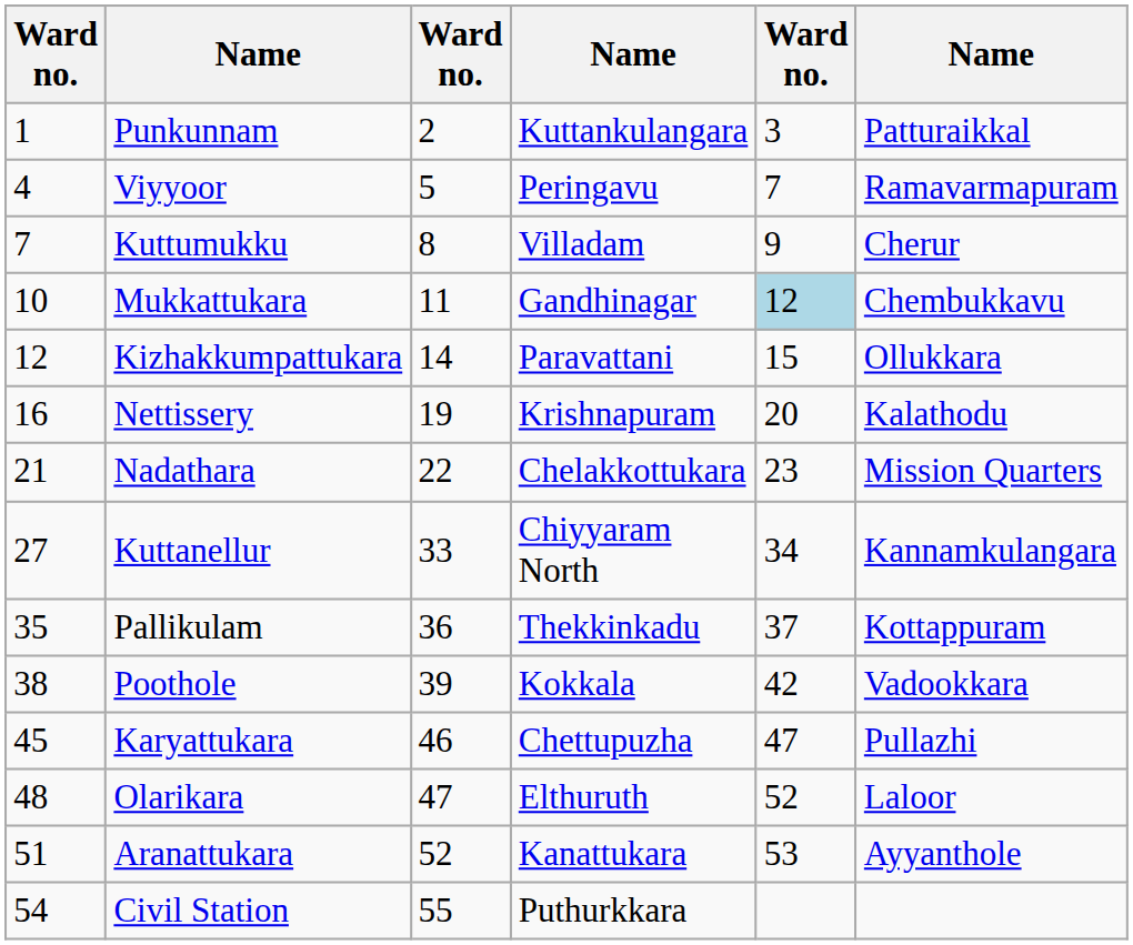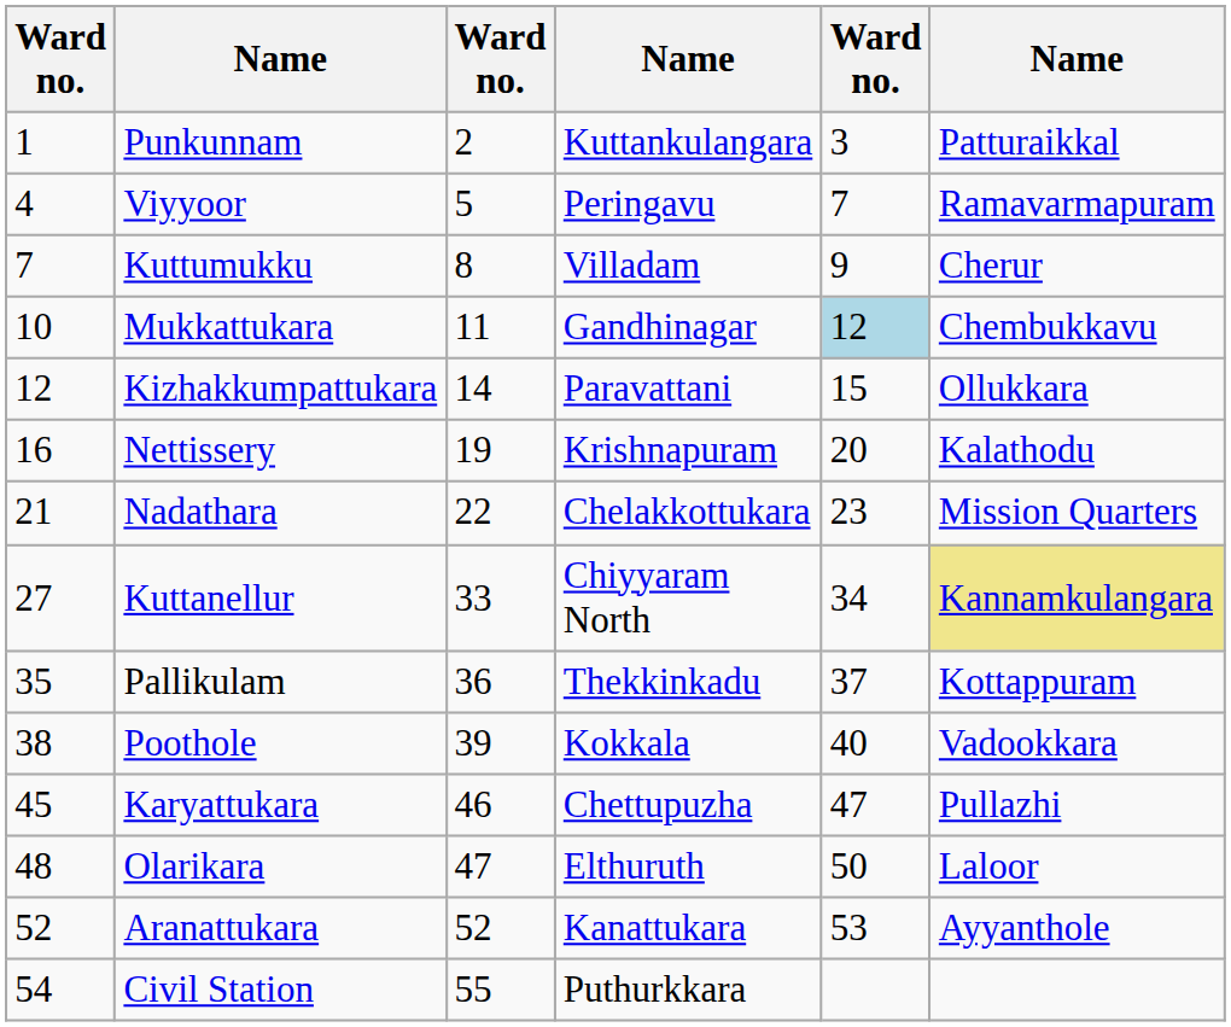 <table class="wikitable sortable" style="font-size: 95%;">
 <tr>
 <th width="20px">Ward no.</th>
 <th width="75px">Name</th>
 <th width="20px">Ward no.</th>
 <th width="75px">Name</th>
 <th width="20px">Ward no.</th>
 <th width="75px">Name</th>
 </tr>
 <tr>
 <td>1</td>
 <td><a href='#'>Punkunnam</a></td>
 <td>2</td>
 <td><a href='#'>Kuttankulangara</a></td>
 <td>3</td>
 <td><a href='#'>Patturaikkal</a></td>
 </tr>
 <tr>
 <td>4</td>
 <td><a href='#'>Viyyoor</a></td>
 <td>5</td>
 <td><a href='#'>Peringavu</a></td>
 <td>7</td>
 <td><a href='#'>Ramavarmapuram</a></td>
 </tr>
 <tr>
 <td>7</td>
 <td><a href='#'>Kuttumukku</a></td>
 <td>8</td>
 <td><a href='#'>Villadam</a></td>
 <td>9</td>
 <td><a href='#'>Cherur</a></td>
 </tr>
 <tr>
 <td>10</td>
 <td><a href='#'>Mukkattukara</a></td>
 <td>11</td>
 <td><a href='#'>Gandhinagar</a></td>
 <td style="background: lightblue;">12</td>
 <td><a href='#'>Chembukkavu</a></td>
 </tr>
 <tr>
 <td>12</td>
 <td><a href='#'>Kizhakkumpattukara</a></td>
 <td>14</td>
 <td><a href='#'>Paravattani</a></td>
 <td>15</td>
 <td><a href='#'>Ollukkara</a></td>
 </tr>
 <tr>
 <td>16</td>
 <td><a href='#'>Nettissery</a></td>
 <td>19</td>
 <td><a href='#'>Krishnapuram</a></td>
 <td>20</td>
 <td><a href='#'>Kalathodu</a></td>
 </tr>
 <tr>
 <td>21</td>
 <td><a href='#'>Nadathara</a></td>
 <td>22</td>
 <td><a href='#'>Chelakkottukara</a></td>
 <td>23</td>
 <td><a href='#'>Mission Quarters</a></td>
 </tr>
 <tr>
 <td>27</td>
 <td><a href='#'>Kuttanellur</a></td>
 <td>33</td>
 <td><a href='#'>Chiyyaram</a> North</td>
 <td>34</td>
-<td><a href='#'>Kannamkulangara</a></td>
+<td style="background: khaki;"><a href='#'>Kannamkulangara</a></td>
 </tr>
 <tr>
 <td>35</td>
 <td>Pallikulam</td>
 <td>36</td>
 <td><a href='#'>Thekkinkadu</a></td>
 <td>37</td>
 <td><a href='#'>Kottappuram</a></td>
 </tr>
 <tr>
 <td>38</td>
 <td><a href='#'>Poothole</a></td>
 <td>39</td>
 <td><a href='#'>Kokkala</a></td>
-<td>42</td>
+<td>40</td>
 <td><a href='#'>Vadookkara</a></td>
 </tr>
 <tr>
 <td>45</td>
 <td><a href='#'>Karyattukara</a></td>
 <td>46</td>
 <td><a href='#'>Chettupuzha</a></td>
 <td>47</td>
 <td><a href='#'>Pullazhi</a></td>
 </tr>
 <tr>
 <td>48</td>
 <td><a href='#'>Olarikara</a></td>
 <td>47</td>
 <td><a href='#'>Elthuruth</a></td>
-<td>52</td>
+<td>50</td>
 <td><a href='#'>Laloor</a></td>
 </tr>
 <tr>
-<td>51</td>
+<td>52</td>
 <td><a href='#'>Aranattukara</a></td>
 <td>52</td>
 <td><a href='#'>Kanattukara</a></td>
 <td>53</td>
 <td><a href='#'>Ayyanthole</a></td>
 </tr>
 <tr>
 <td>54</td>
 <td><a href='#'>Civil Station</a></td>
 <td>55</td>
 <td>Puthurkkara</td>
 <td></td>
 <td></td>
 </tr>
 </table>
